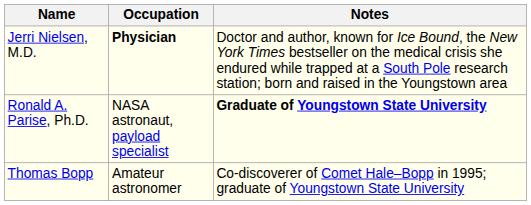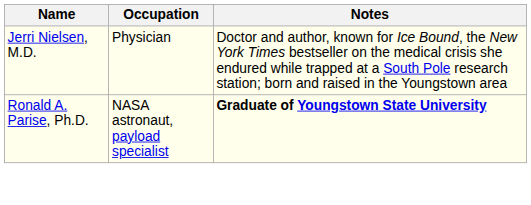 <table class="wikitable sortable">
 <tr align=left>
 <th style="width:20%;">Name</th>
 <th style="width:20%;">Occupation</th>
 <th style="width:60%;">Notes</th>
 </tr>
 <tr style="vertical-align:top; background:#ffffec;">
 <td><a href='#'>Jerri Nielsen</a>, M.D.</td>
-<td><strong>Physician</strong></td>
+<td>Physician</td>
 <td>Doctor and author, known for <em>Ice Bound</em>, the <em>New York Times</em> bestseller on the medical crisis she endured while trapped at a <a href='#'>South Pole</a> research station; born and raised in the Youngstown area</td>
 </tr>
 <tr style="vertical-align:top; background:#ffffec;">
 <td><a href='#'>Ronald A. Parise</a>, Ph.D.</td>
 <td>NASA astronaut, <a href='#'>payload specialist</a></td>
 <td><strong>Graduate of <a href='#'>Youngstown State University</a></strong></td>
 </tr>
-<tr style="vertical-align:top; background:#ffffec;">
-<td><a href='#'>Thomas Bopp</a></td>
-<td>Amateur astronomer</td>
-<td>Co-discoverer of <a href='#'>Comet Hale–Bopp</a> in 1995; graduate of <a href='#'>Youngstown State University</a></td>
-</tr>
 </table>
